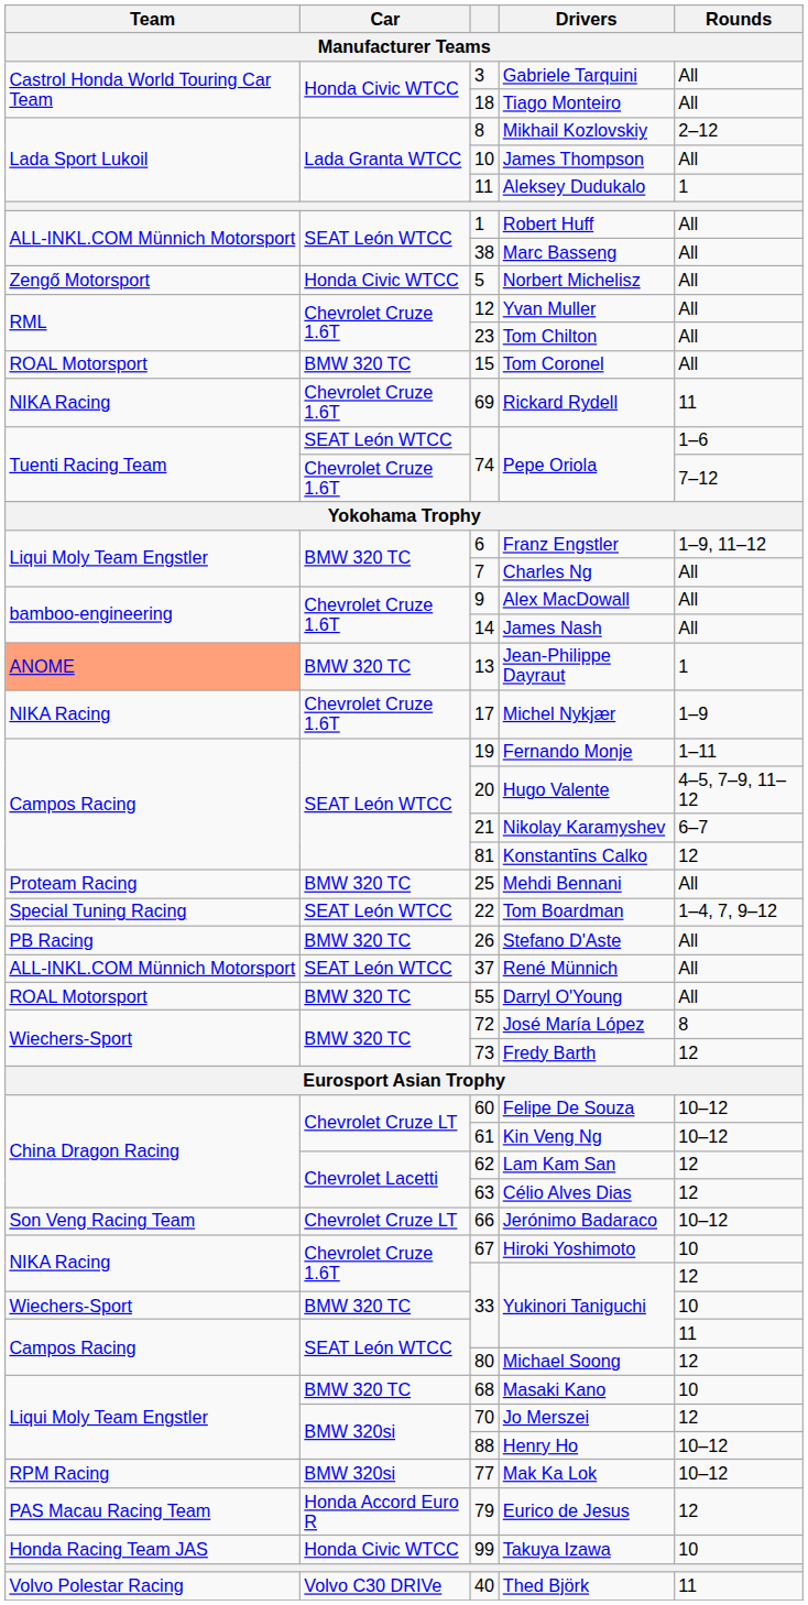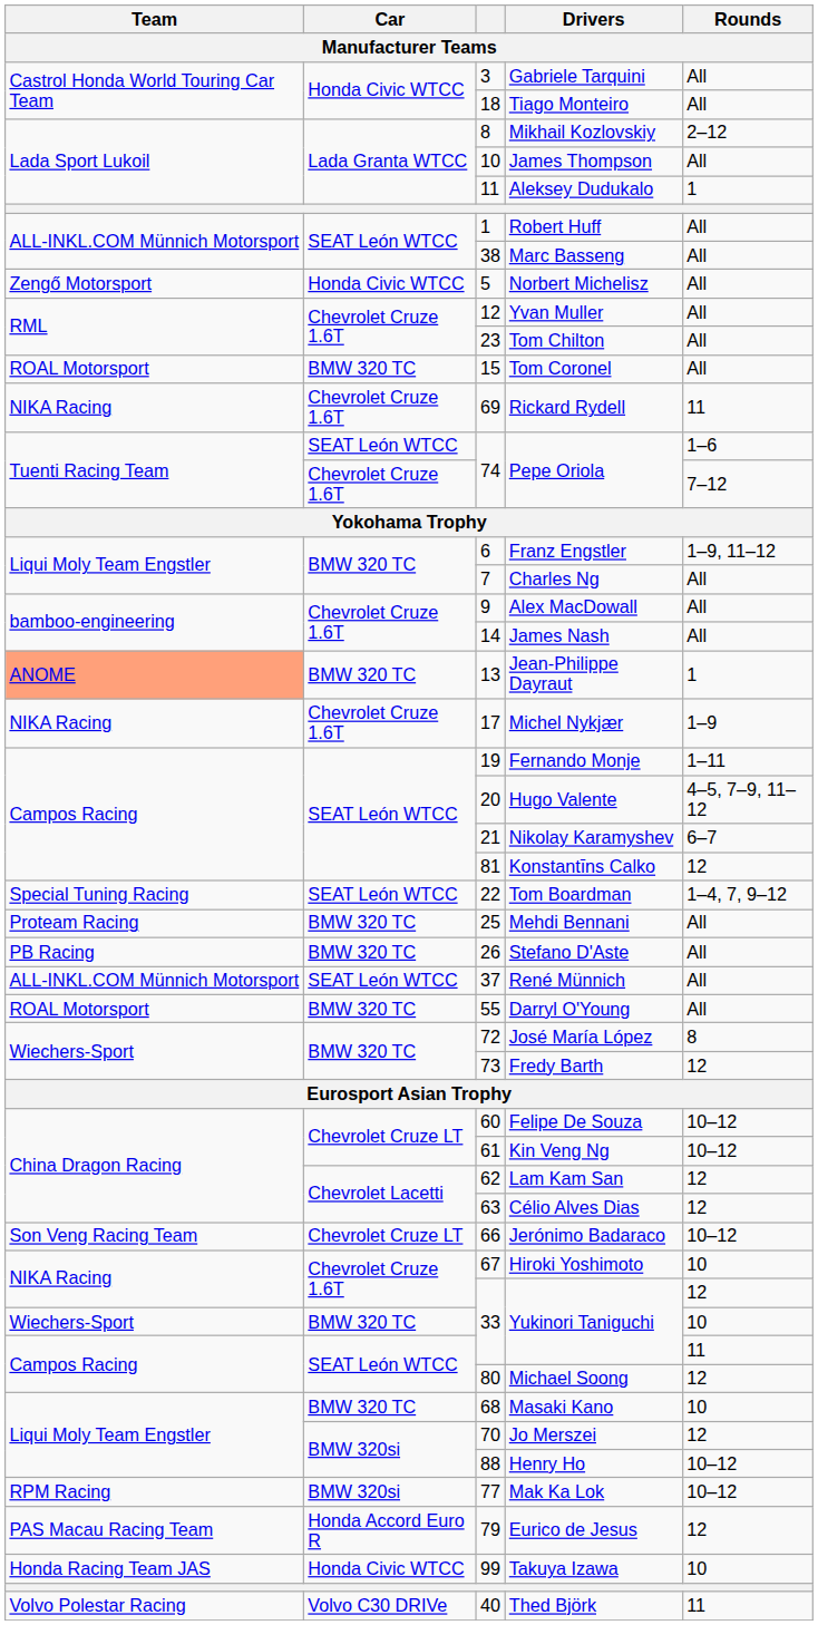 <table class="wikitable" style="font-size: 85%">
 <tr>
 <th>Team</th>
 <th>Car</th>
 <th></th>
 <th>Drivers</th>
 <th>Rounds</th>
 </tr>
 <tr>
 <th colspan=5>Manufacturer Teams</th>
 </tr>
 <tr>
 <td rowspan=2> <a href='#'>Castrol Honda World Touring Car Team</a></td>
 <td rowspan=2><a href='#'>Honda Civic WTCC</a></td>
 <td>3</td>
 <td> <a href='#'>Gabriele Tarquini</a></td>
 <td>All</td>
 </tr>
 <tr>
 <td>18</td>
 <td> <a href='#'>Tiago Monteiro</a></td>
 <td>All</td>
 </tr>
 <tr>
 <td rowspan=3> <a href='#'>Lada Sport Lukoil</a></td>
 <td rowspan=3><a href='#'>Lada Granta WTCC</a></td>
 <td>8</td>
 <td> <a href='#'>Mikhail Kozlovskiy</a></td>
 <td>2–12</td>
 </tr>
 <tr>
 <td>10</td>
 <td> <a href='#'>James Thompson</a></td>
 <td>All</td>
 </tr>
 <tr>
 <td>11</td>
 <td> <a href='#'>Aleksey Dudukalo</a></td>
 <td>1</td>
 </tr>
 <tr>
 <th colspan=5></th>
 </tr>
 <tr>
 <td rowspan=2> <a href='#'>ALL-INKL.COM Münnich Motorsport</a></td>
 <td rowspan=2><a href='#'>SEAT León WTCC</a></td>
 <td>1</td>
 <td> <a href='#'>Robert Huff</a></td>
 <td>All</td>
 </tr>
 <tr>
 <td>38</td>
 <td> <a href='#'>Marc Basseng</a></td>
 <td>All</td>
 </tr>
 <tr>
 <td> <a href='#'>Zengő Motorsport</a></td>
 <td><a href='#'>Honda Civic WTCC</a></td>
 <td>5</td>
 <td> <a href='#'>Norbert Michelisz</a></td>
 <td>All</td>
 </tr>
 <tr>
 <td rowspan=2> <a href='#'>RML</a></td>
 <td rowspan=2><a href='#'>Chevrolet Cruze 1.6T</a></td>
 <td>12</td>
 <td> <a href='#'>Yvan Muller</a></td>
 <td>All</td>
 </tr>
 <tr>
 <td>23</td>
 <td> <a href='#'>Tom Chilton</a></td>
 <td>All</td>
 </tr>
 <tr>
 <td> <a href='#'>ROAL Motorsport</a></td>
 <td><a href='#'>BMW 320 TC</a></td>
 <td>15</td>
 <td> <a href='#'>Tom Coronel</a></td>
 <td>All</td>
 </tr>
 <tr>
 <td> <a href='#'>NIKA Racing</a></td>
 <td><a href='#'>Chevrolet Cruze 1.6T</a></td>
 <td>69</td>
 <td> <a href='#'>Rickard Rydell</a></td>
 <td>11</td>
 </tr>
 <tr>
 <td rowspan=2> <a href='#'>Tuenti Racing Team</a></td>
 <td><a href='#'>SEAT León WTCC</a></td>
 <td rowspan=2>74</td>
 <td rowspan=2> <a href='#'>Pepe Oriola</a></td>
 <td>1–6</td>
 </tr>
 <tr>
 <td><a href='#'>Chevrolet Cruze 1.6T</a></td>
 <td>7–12</td>
 </tr>
 <tr>
 <th colspan=5>Yokohama Trophy</th>
 </tr>
 <tr>
 <td rowspan=2> <a href='#'>Liqui Moly Team Engstler</a></td>
 <td rowspan=2><a href='#'>BMW 320 TC</a></td>
 <td>6</td>
 <td> <a href='#'>Franz Engstler</a></td>
 <td>1–9, 11–12</td>
 </tr>
 <tr>
 <td>7</td>
 <td> <a href='#'>Charles Ng</a></td>
 <td>All</td>
 </tr>
 <tr>
 <td rowspan=2> <a href='#'>bamboo-engineering</a></td>
 <td rowspan=2><a href='#'>Chevrolet Cruze 1.6T</a></td>
 <td>9</td>
 <td> <a href='#'>Alex MacDowall</a></td>
 <td>All</td>
 </tr>
 <tr>
 <td>14</td>
 <td> <a href='#'>James Nash</a></td>
 <td>All</td>
 </tr>
 <tr>
 <td style="background: lightsalmon;"> <a href='#'>ANOME</a></td>
 <td><a href='#'>BMW 320 TC</a></td>
 <td>13</td>
 <td> <a href='#'>Jean-Philippe Dayraut</a></td>
 <td>1</td>
 </tr>
 <tr>
 <td> <a href='#'>NIKA Racing</a></td>
 <td><a href='#'>Chevrolet Cruze 1.6T</a></td>
 <td>17</td>
 <td> <a href='#'>Michel Nykjær</a></td>
 <td>1–9</td>
 </tr>
 <tr>
 <td rowspan=4> <a href='#'>Campos Racing</a></td>
 <td rowspan=4><a href='#'>SEAT León WTCC</a></td>
 <td>19</td>
 <td> <a href='#'>Fernando Monje</a></td>
 <td>1–11</td>
 </tr>
 <tr>
 <td>20</td>
 <td> <a href='#'>Hugo Valente</a></td>
 <td>4–5, 7–9, 11–12</td>
 </tr>
 <tr>
 <td>21</td>
 <td> <a href='#'>Nikolay Karamyshev</a></td>
 <td>6–7</td>
 </tr>
 <tr>
 <td>81</td>
 <td> <a href='#'>Konstantīns Calko</a></td>
 <td>12</td>
 </tr>
 <tr>
+<td> <a href='#'>Special Tuning Racing</a></td>
+<td><a href='#'>SEAT León WTCC</a></td>
+<td>22</td>
+<td> <a href='#'>Tom Boardman</a></td>
+<td>1–4, 7, 9–12</td>
+</tr>
+<tr>
 <td> <a href='#'>Proteam Racing</a></td>
 <td><a href='#'>BMW 320 TC</a></td>
 <td>25</td>
 <td> <a href='#'>Mehdi Bennani</a></td>
 <td>All</td>
-</tr>
-<tr>
-<td> <a href='#'>Special Tuning Racing</a></td>
-<td><a href='#'>SEAT León WTCC</a></td>
-<td>22</td>
-<td> <a href='#'>Tom Boardman</a></td>
-<td>1–4, 7, 9–12</td>
 </tr>
 <tr>
 <td> <a href='#'>PB Racing</a></td>
 <td><a href='#'>BMW 320 TC</a></td>
 <td>26</td>
 <td> <a href='#'>Stefano D'Aste</a></td>
 <td>All</td>
 </tr>
 <tr>
 <td> <a href='#'>ALL-INKL.COM Münnich Motorsport</a></td>
 <td><a href='#'>SEAT León WTCC</a></td>
 <td>37</td>
 <td> <a href='#'>René Münnich</a></td>
 <td>All</td>
 </tr>
 <tr>
 <td> <a href='#'>ROAL Motorsport</a></td>
 <td><a href='#'>BMW 320 TC</a></td>
 <td>55</td>
 <td> <a href='#'>Darryl O'Young</a></td>
 <td>All</td>
 </tr>
 <tr>
 <td rowspan=2> <a href='#'>Wiechers-Sport</a></td>
 <td rowspan=2><a href='#'>BMW 320 TC</a></td>
 <td>72</td>
 <td> <a href='#'>José María López</a></td>
 <td>8</td>
 </tr>
 <tr>
 <td>73</td>
 <td> <a href='#'>Fredy Barth</a></td>
 <td>12</td>
 </tr>
 <tr>
 <th colspan=5>Eurosport Asian Trophy</th>
 </tr>
 <tr>
 <td rowspan=4> <a href='#'>China Dragon Racing</a></td>
 <td rowspan=2><a href='#'>Chevrolet Cruze LT</a></td>
 <td>60</td>
 <td> <a href='#'>Felipe De Souza</a></td>
 <td>10–12</td>
 </tr>
 <tr>
 <td>61</td>
 <td> <a href='#'>Kin Veng Ng</a></td>
 <td>10–12</td>
 </tr>
 <tr>
 <td rowspan=2><a href='#'>Chevrolet Lacetti</a></td>
 <td>62</td>
 <td> <a href='#'>Lam Kam San</a></td>
 <td>12</td>
 </tr>
 <tr>
 <td>63</td>
 <td> <a href='#'>Célio Alves Dias</a></td>
 <td>12</td>
 </tr>
 <tr>
 <td> <a href='#'>Son Veng Racing Team</a></td>
 <td><a href='#'>Chevrolet Cruze LT</a></td>
 <td>66</td>
 <td> <a href='#'>Jerónimo Badaraco</a></td>
 <td>10–12</td>
 </tr>
 <tr>
 <td rowspan=2> <a href='#'>NIKA Racing</a></td>
 <td rowspan=2><a href='#'>Chevrolet Cruze 1.6T</a></td>
 <td>67</td>
 <td> <a href='#'>Hiroki Yoshimoto</a></td>
 <td>10</td>
 </tr>
 <tr>
 <td rowspan=3>33</td>
 <td rowspan=3> <a href='#'>Yukinori Taniguchi</a></td>
 <td>12</td>
 </tr>
 <tr>
 <td> <a href='#'>Wiechers-Sport</a></td>
 <td><a href='#'>BMW 320 TC</a></td>
 <td>10</td>
 </tr>
 <tr>
 <td rowspan=2> <a href='#'>Campos Racing</a></td>
 <td rowspan=2><a href='#'>SEAT León WTCC</a></td>
 <td>11</td>
 </tr>
 <tr>
 <td>80</td>
 <td> <a href='#'>Michael Soong</a></td>
 <td>12</td>
 </tr>
 <tr>
 <td rowspan=3> <a href='#'>Liqui Moly Team Engstler</a></td>
 <td><a href='#'>BMW 320 TC</a></td>
 <td>68</td>
 <td> <a href='#'>Masaki Kano</a></td>
 <td>10</td>
 </tr>
 <tr>
 <td rowspan=2><a href='#'>BMW 320si</a></td>
 <td>70</td>
 <td> <a href='#'>Jo Merszei</a></td>
 <td>12</td>
 </tr>
 <tr>
 <td>88</td>
 <td> <a href='#'>Henry Ho</a></td>
 <td>10–12</td>
 </tr>
 <tr>
 <td> <a href='#'>RPM Racing</a></td>
 <td><a href='#'>BMW 320si</a></td>
 <td>77</td>
 <td> <a href='#'>Mak Ka Lok</a></td>
 <td>10–12</td>
 </tr>
 <tr>
 <td> <a href='#'>PAS Macau Racing Team</a></td>
 <td><a href='#'>Honda Accord Euro R</a></td>
 <td>79</td>
 <td> <a href='#'>Eurico de Jesus</a></td>
 <td>12</td>
 </tr>
 <tr>
 <td> <a href='#'>Honda Racing Team JAS</a></td>
 <td><a href='#'>Honda Civic WTCC</a></td>
 <td>99</td>
 <td> <a href='#'>Takuya Izawa</a></td>
 <td>10</td>
 </tr>
 <tr>
 <th colspan=5></th>
 </tr>
 <tr>
 <td> <a href='#'>Volvo Polestar Racing</a></td>
 <td><a href='#'>Volvo C30 DRIVe</a></td>
 <td>40</td>
 <td> <a href='#'>Thed Björk</a></td>
 <td>11</td>
 </tr>
 <tr>
 </tr>
 </table>
